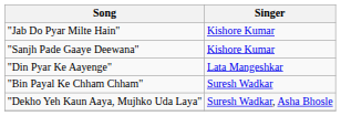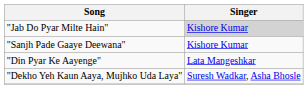 <table class="wikitable" style="font-size:92%;">
 <tr>
 <th>Song</th>
 <th>Singer</th>
 </tr>
 <tr>
 <td>"Jab Do Pyar Milte Hain"</td>
-<td><a href='#'>Kishore Kumar</a></td>
+<td style="background: lightgrey;"><a href='#'>Kishore Kumar</a></td>
 </tr>
 <tr>
 <td>"Sanjh Pade Gaaye Deewana"</td>
 <td><a href='#'>Kishore Kumar</a></td>
 </tr>
 <tr>
 <td>"Din Pyar Ke Aayenge"</td>
 <td><a href='#'>Lata Mangeshkar</a></td>
 </tr>
 <tr>
-<td>"Bin Payal Ke Chham Chham"</td>
-<td><a href='#'>Suresh Wadkar</a></td>
-</tr>
-<tr>
 <td>"Dekho Yeh Kaun Aaya, Mujhko Uda Laya"</td>
 <td><a href='#'>Suresh Wadkar</a>, <a href='#'>Asha Bhosle</a></td>
 </tr>
 <tr>
 </tr>
 </table>
